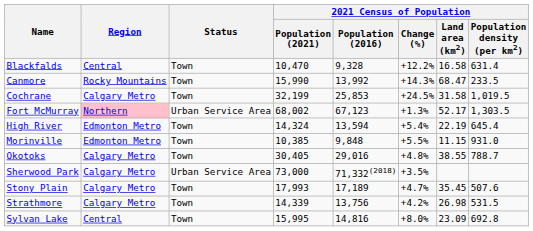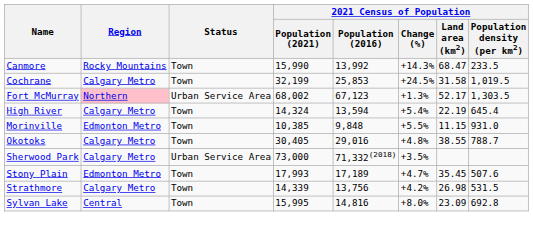 <table class="wikitable sortable">
 <tr>
 <th rowspan="2" scope="col">Name</th>
 <th rowspan="2" scope="col"><a href='#'>Region</a></th>
 <th rowspan="2" scope="“col”">Status</th>
 <th colspan="5" scope="“col”"><a href='#'>2021 Census of Population</a></th>
 </tr>
 <tr>
 <th scope="“col”">Population<br>(2021)</th>
 <th scope="“col”">Population<br>(2016)</th>
 <th scope="“col”">Change<br>(%)</th>
 <th scope="“col”">Land<br>area<br>(km<sup>2</sup>)</th>
 <th scope="“col”" data-sort-type="“number”">Population<br>density<br>(per km<sup>2</sup>)</th>
-</tr>
-<tr>
-<td><a href='#'>Blackfalds</a></td>
-<td><a href='#'>Central</a></td>
-<td>Town</td>
-<td>10,470</td>
-<td>9,328</td>
-<td><span>+12.2%</span></td>
-<td>16.58</td>
-<td>631.4</td>
 </tr>
 <tr>
 <td><a href='#'>Canmore</a></td>
 <td><a href='#'>Rocky Mountains</a></td>
 <td>Town</td>
 <td>15,990</td>
 <td>13,992</td>
 <td><span>+14.3%</span></td>
 <td>68.47</td>
 <td>233.5</td>
 </tr>
 <tr>
 <td><a href='#'>Cochrane</a></td>
 <td><a href='#'>Calgary Metro</a></td>
 <td>Town</td>
 <td>32,199</td>
 <td>25,853</td>
 <td><span>+24.5%</span></td>
 <td>31.58</td>
 <td>1,019.5</td>
 </tr>
 <tr>
 <td><a href='#'>Fort McMurray</a></td>
 <td style="background: pink;"><a href='#'>Northern</a></td>
 <td>Urban Service Area</td>
 <td>68,002</td>
 <td>67,123</td>
 <td><span>+1.3%</span></td>
 <td>52.17</td>
 <td>1,303.5</td>
 </tr>
 <tr>
 <td><a href='#'>High River</a></td>
-<td><a href='#'>Edmonton Metro</a></td>
+<td><a href='#'>Calgary Metro</a></td>
 <td>Town</td>
 <td>14,324</td>
 <td>13,594</td>
 <td><span>+5.4%</span></td>
 <td>22.19</td>
 <td>645.4</td>
 </tr>
 <tr>
 <td><a href='#'>Morinville</a></td>
 <td><a href='#'>Edmonton Metro</a></td>
 <td>Town</td>
 <td>10,385</td>
 <td>9,848</td>
 <td><span>+5.5%</span></td>
 <td>11.15</td>
 <td>931.0</td>
 </tr>
 <tr>
 <td><a href='#'>Okotoks</a></td>
 <td><a href='#'>Calgary Metro</a></td>
 <td>Town</td>
 <td>30,405</td>
 <td>29,016</td>
 <td><span>+4.8%</span></td>
 <td>38.55</td>
 <td>788.7</td>
 </tr>
 <tr>
 <td><a href='#'>Sherwood Park</a></td>
 <td><a href='#'>Calgary Metro</a></td>
 <td>Urban Service Area</td>
 <td>73,000</td>
 <td>71,332<sup>(2018)</sup></td>
 <td><span>+3.5%</span></td>
 <td></td>
 <td></td>
 </tr>
 <tr>
 <td><a href='#'>Stony Plain</a></td>
-<td><a href='#'>Calgary Metro</a></td>
+<td><a href='#'>Edmonton Metro</a></td>
 <td>Town</td>
 <td>17,993</td>
 <td>17,189</td>
 <td><span>+4.7%</span></td>
 <td>35.45</td>
 <td>507.6</td>
 </tr>
 <tr>
 <td><a href='#'>Strathmore</a></td>
 <td><a href='#'>Calgary Metro</a></td>
 <td>Town</td>
 <td>14,339</td>
 <td>13,756</td>
 <td><span>+4.2%</span></td>
 <td>26.98</td>
 <td>531.5</td>
 </tr>
 <tr>
 <td><a href='#'>Sylvan Lake</a></td>
 <td><a href='#'>Central</a></td>
 <td>Town</td>
 <td>15,995</td>
 <td>14,816</td>
 <td><span>+8.0%</span></td>
 <td>23.09</td>
 <td>692.8</td>
 </tr>
 </table>
